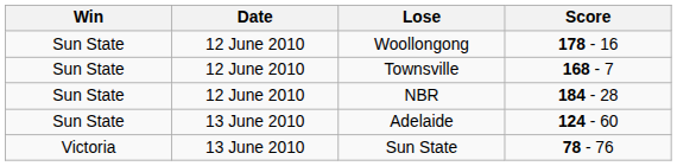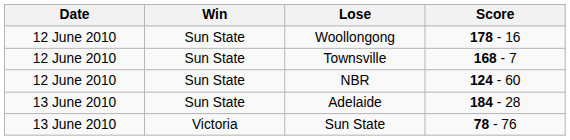 <table class="wikitable" style="text-align:center;width=64%">
 <tr>
+<th style="width:16%;">Date</th>
 <th style="width:16%;">Win</th>
-<th style="width:16%;">Date</th>
 <th style="width:16%;">Lose</th>
 <th style="width:16%;">Score</th>
 </tr>
 <tr>
+<td>12 June 2010</td>
 <td>Sun State</td>
-<td>12 June 2010</td>
 <td>Woollongong</td>
 <td><strong>178</strong> - 16</td>
 </tr>
 <tr>
+<td>12 June 2010</td>
 <td>Sun State</td>
-<td>12 June 2010</td>
 <td>Townsville</td>
 <td><strong>168</strong> - 7</td>
 </tr>
 <tr>
+<td>12 June 2010</td>
 <td>Sun State</td>
-<td>12 June 2010</td>
 <td>NBR</td>
+<td><strong>124</strong> - 60</td>
+</tr>
+<tr>
+<td>13 June 2010</td>
+<td>Sun State</td>
+<td>Adelaide</td>
 <td><strong>184</strong> - 28</td>
 </tr>
 <tr>
-<td>Sun State</td>
 <td>13 June 2010</td>
-<td>Adelaide</td>
-<td><strong>124</strong> - 60</td>
-</tr>
-<tr>
 <td>Victoria</td>
-<td>13 June 2010</td>
 <td>Sun State</td>
 <td><strong>78</strong> - 76</td>
 </tr>
 </table>
